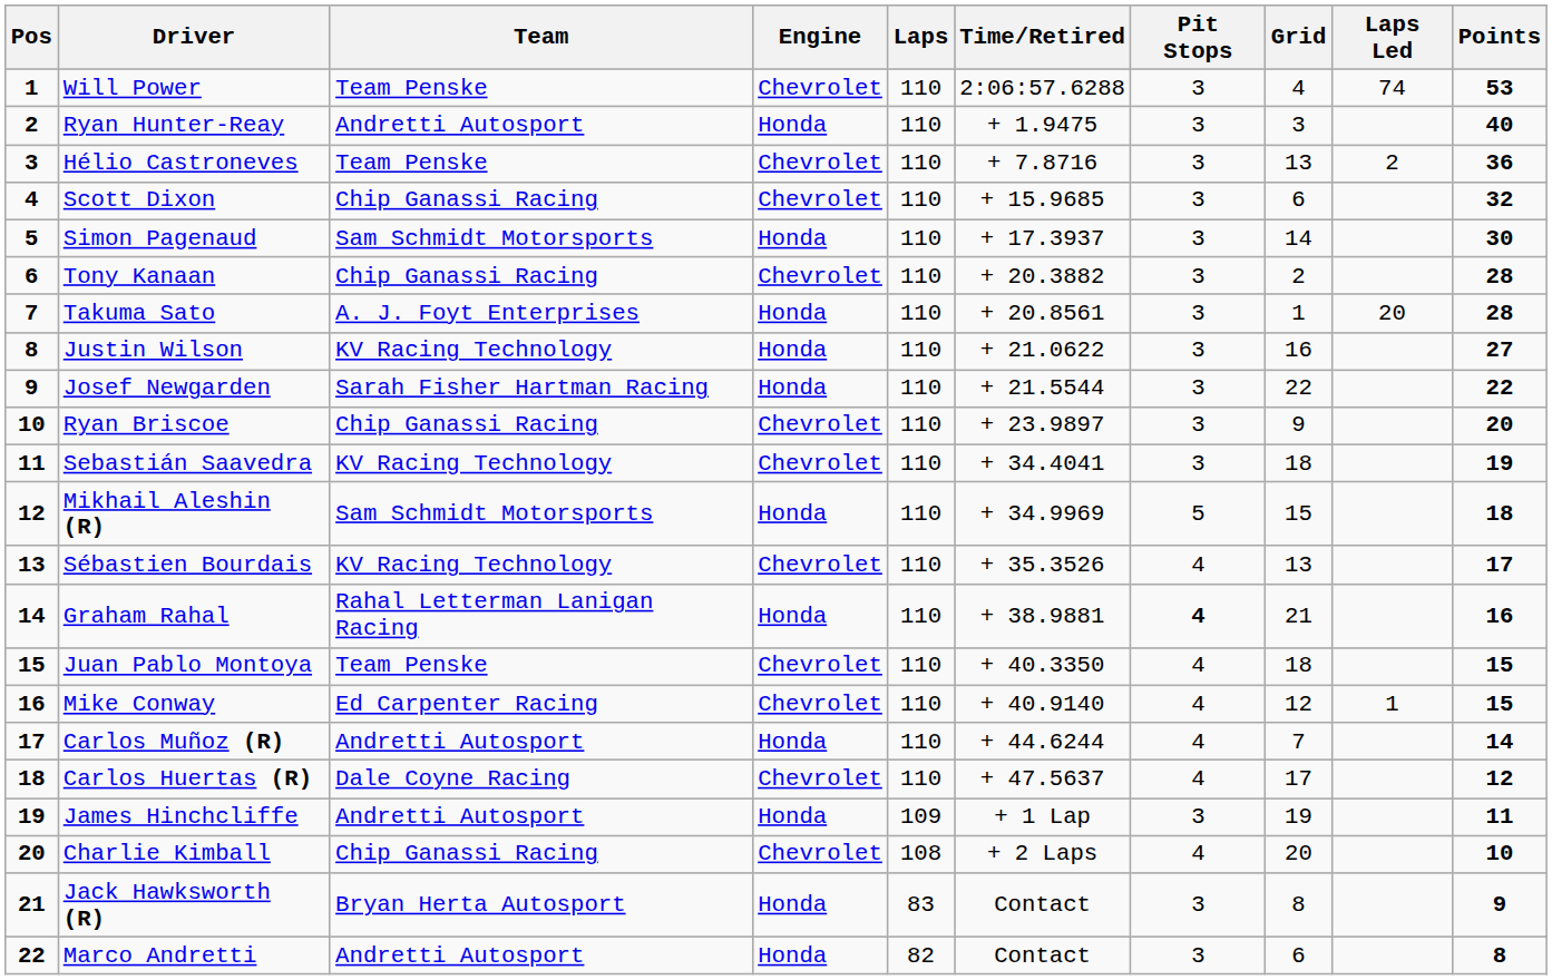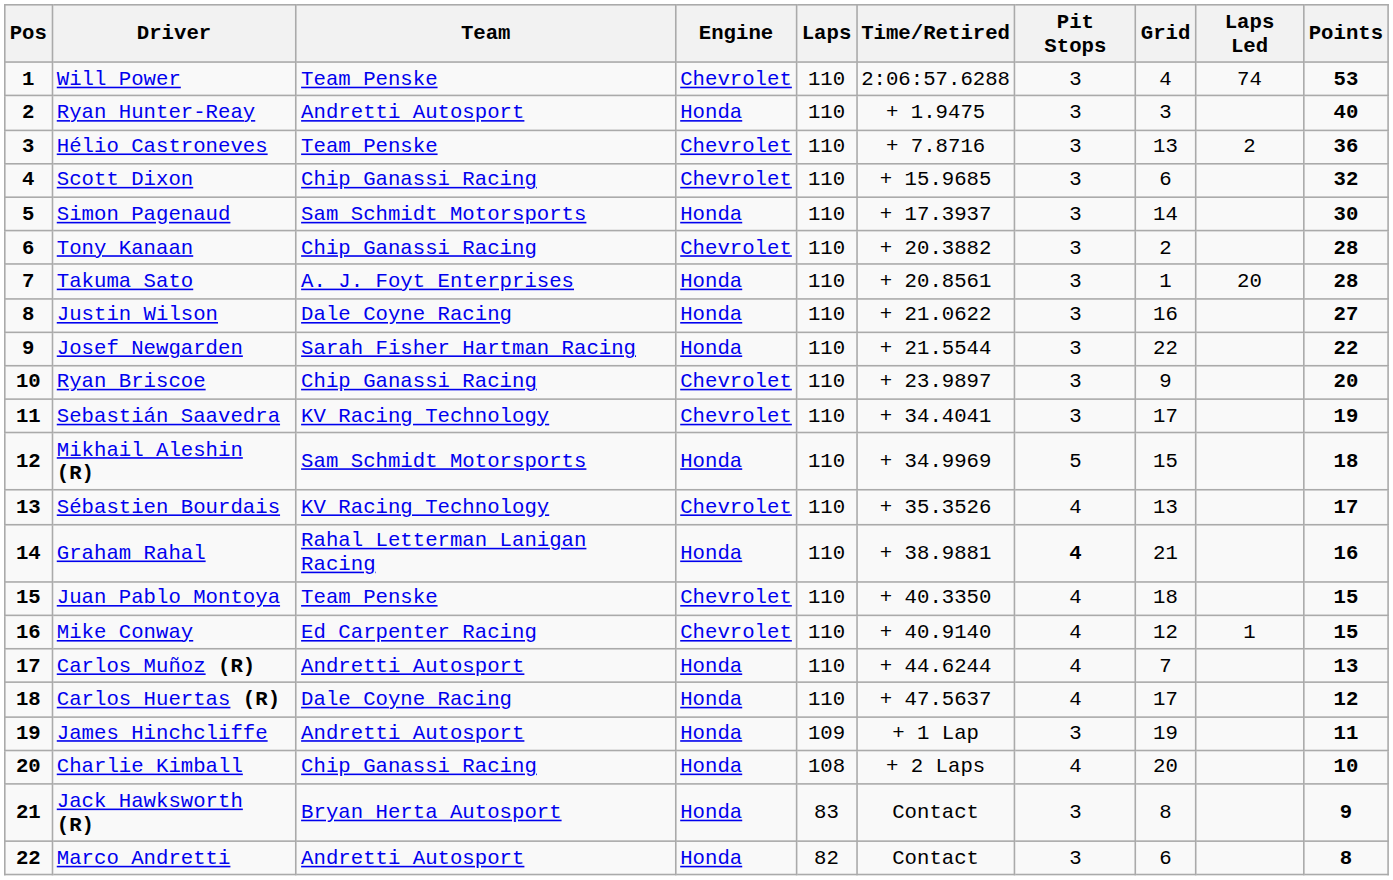 <table class="wikitable" "style=font-size=95%">
 <tr>
 <th>Pos</th>
 <th>Driver</th>
 <th>Team</th>
 <th>Engine</th>
 <th>Laps</th>
 <th>Time/Retired</th>
 <th>Pit Stops</th>
 <th>Grid</th>
 <th>Laps Led</th>
 <th>Points</th>
 </tr>
 <tr>
 <td align="center"><strong>1</strong></td>
 <td> <a href='#'>Will Power</a></td>
 <td><a href='#'>Team Penske</a></td>
 <td><a href='#'>Chevrolet</a></td>
 <td align="center">110</td>
 <td align="center">2:06:57.6288</td>
 <td align="center">3</td>
 <td align="center">4</td>
 <td align="center">74</td>
 <td align="center"><strong>53</strong></td>
 </tr>
 <tr>
 <td align="center"><strong>2</strong></td>
 <td> <a href='#'>Ryan Hunter-Reay</a></td>
 <td><a href='#'>Andretti Autosport</a></td>
 <td><a href='#'>Honda</a></td>
 <td align="center">110</td>
 <td align="center">+ 1.9475</td>
 <td align="center">3</td>
 <td align="center">3</td>
 <td align="center"></td>
 <td align="center"><strong>40</strong></td>
 </tr>
 <tr>
 <td align="center"><strong>3</strong></td>
 <td> <a href='#'>Hélio Castroneves</a></td>
 <td><a href='#'>Team Penske</a></td>
 <td><a href='#'>Chevrolet</a></td>
 <td align="center">110</td>
 <td align="center">+ 7.8716</td>
 <td align="center">3</td>
 <td align="center">13</td>
 <td align="center">2</td>
 <td align="center"><strong>36</strong></td>
 </tr>
 <tr>
 <td align="center"><strong>4</strong></td>
 <td> <a href='#'>Scott Dixon</a></td>
 <td><a href='#'>Chip Ganassi Racing</a></td>
 <td><a href='#'>Chevrolet</a></td>
 <td align="center">110</td>
 <td align="center">+ 15.9685</td>
 <td align="center">3</td>
 <td align="center">6</td>
 <td align="center"></td>
 <td align="center"><strong>32</strong></td>
 </tr>
 <tr>
 <td align="center"><strong>5</strong></td>
 <td> <a href='#'>Simon Pagenaud</a></td>
 <td><a href='#'>Sam Schmidt Motorsports</a></td>
 <td><a href='#'>Honda</a></td>
 <td align="center">110</td>
 <td align="center">+ 17.3937</td>
 <td align="center">3</td>
 <td align="center">14</td>
 <td align="center"></td>
 <td align="center"><strong>30</strong></td>
 </tr>
 <tr>
 <td align="center"><strong>6</strong></td>
 <td> <a href='#'>Tony Kanaan</a></td>
 <td><a href='#'>Chip Ganassi Racing</a></td>
 <td><a href='#'>Chevrolet</a></td>
 <td align="center">110</td>
 <td align="center">+ 20.3882</td>
 <td align="center">3</td>
 <td align="center">2</td>
 <td align="center"></td>
 <td align="center"><strong>28</strong></td>
 </tr>
 <tr>
 <td align="center"><strong>7</strong></td>
 <td> <a href='#'>Takuma Sato</a></td>
 <td><a href='#'>A. J. Foyt Enterprises</a></td>
 <td><a href='#'>Honda</a></td>
 <td align="center">110</td>
 <td align="center">+ 20.8561</td>
 <td align="center">3</td>
 <td align="center">1</td>
 <td align="center">20</td>
 <td align="center"><strong>28</strong></td>
 </tr>
 <tr>
 <td align="center"><strong>8</strong></td>
 <td> <a href='#'>Justin Wilson</a></td>
-<td><a href='#'>KV Racing Technology</a></td>
+<td><a href='#'>Dale Coyne Racing</a></td>
 <td><a href='#'>Honda</a></td>
 <td align="center">110</td>
 <td align="center">+ 21.0622</td>
 <td align="center">3</td>
 <td align="center">16</td>
 <td align="center"></td>
 <td align="center"><strong>27</strong></td>
 </tr>
 <tr>
 <td align="center"><strong>9</strong></td>
 <td> <a href='#'>Josef Newgarden</a></td>
 <td><a href='#'>Sarah Fisher Hartman Racing</a></td>
 <td><a href='#'>Honda</a></td>
 <td align="center">110</td>
 <td align="center">+ 21.5544</td>
 <td align="center">3</td>
 <td align="center">22</td>
 <td align="center"></td>
 <td align="center"><strong>22</strong></td>
 </tr>
 <tr>
 <td align="center"><strong>10</strong></td>
 <td> <a href='#'>Ryan Briscoe</a></td>
 <td><a href='#'>Chip Ganassi Racing</a></td>
 <td><a href='#'>Chevrolet</a></td>
 <td align="center">110</td>
 <td align="center">+ 23.9897</td>
 <td align="center">3</td>
 <td align="center">9</td>
 <td align="center"></td>
 <td align="center"><strong>20</strong></td>
 </tr>
 <tr>
 <td align="center"><strong>11</strong></td>
 <td> <a href='#'>Sebastián Saavedra</a></td>
 <td><a href='#'>KV Racing Technology</a></td>
 <td><a href='#'>Chevrolet</a></td>
 <td align="center">110</td>
 <td align="center">+ 34.4041</td>
 <td align="center">3</td>
-<td align="center">18</td>
+<td align="center">17</td>
 <td align="center"></td>
 <td align="center"><strong>19</strong></td>
 </tr>
 <tr>
 <td align="center"><strong>12</strong></td>
 <td> <a href='#'>Mikhail Aleshin</a> <strong>(R)</strong></td>
 <td><a href='#'>Sam Schmidt Motorsports</a></td>
 <td><a href='#'>Honda</a></td>
 <td align="center">110</td>
 <td align="center">+ 34.9969</td>
 <td align="center">5</td>
 <td align="center">15</td>
 <td align="center"></td>
 <td align="center"><strong>18</strong></td>
 </tr>
 <tr>
 <td align="center"><strong>13</strong></td>
 <td> <a href='#'>Sébastien Bourdais</a></td>
 <td><a href='#'>KV Racing Technology</a></td>
 <td><a href='#'>Chevrolet</a></td>
 <td align="center">110</td>
 <td align="center">+ 35.3526</td>
 <td align="center">4</td>
 <td align="center">13</td>
 <td align="center"></td>
 <td align="center"><strong>17</strong></td>
 </tr>
 <tr>
 <td align="center"><strong>14</strong></td>
 <td> <a href='#'>Graham Rahal</a></td>
 <td><a href='#'>Rahal Letterman Lanigan Racing</a></td>
 <td><a href='#'>Honda</a></td>
 <td align="center">110</td>
 <td align="center">+ 38.9881</td>
 <td align="center"><strong>4</strong></td>
 <td align="center">21</td>
 <td align="center"></td>
 <td align="center"><strong>16</strong></td>
 </tr>
 <tr>
 <td align="center"><strong>15</strong></td>
 <td> <a href='#'>Juan Pablo Montoya</a></td>
 <td><a href='#'>Team Penske</a></td>
 <td><a href='#'>Chevrolet</a></td>
 <td align="center">110</td>
 <td align="center">+ 40.3350</td>
 <td align="center">4</td>
 <td align="center">18</td>
 <td align="center"></td>
 <td align="center"><strong>15</strong></td>
 </tr>
 <tr>
 <td align="center"><strong>16</strong></td>
 <td> <a href='#'>Mike Conway</a></td>
 <td><a href='#'>Ed Carpenter Racing</a></td>
 <td><a href='#'>Chevrolet</a></td>
 <td align="center">110</td>
 <td align="center">+ 40.9140</td>
 <td align="center">4</td>
 <td align="center">12</td>
 <td align="center">1</td>
 <td align="center"><strong>15</strong></td>
 </tr>
 <tr>
 <td align="center"><strong>17</strong></td>
 <td> <a href='#'>Carlos Muñoz</a> <strong>(R)</strong></td>
 <td><a href='#'>Andretti Autosport</a></td>
 <td><a href='#'>Honda</a></td>
 <td align="center">110</td>
 <td align="center">+ 44.6244</td>
 <td align="center">4</td>
 <td align="center">7</td>
 <td align="center"></td>
-<td align="center"><strong>14</strong></td>
+<td align="center"><strong>13</strong></td>
 </tr>
 <tr>
 <td align="center"><strong>18</strong></td>
 <td> <a href='#'>Carlos Huertas</a> <strong>(R)</strong></td>
 <td><a href='#'>Dale Coyne Racing</a></td>
-<td><a href='#'>Chevrolet</a></td>
+<td><a href='#'>Honda</a></td>
 <td align="center">110</td>
 <td align="center">+ 47.5637</td>
 <td align="center">4</td>
 <td align="center">17</td>
 <td align="center"></td>
 <td align="center"><strong>12</strong></td>
 </tr>
 <tr>
 <td align="center"><strong>19</strong></td>
 <td> <a href='#'>James Hinchcliffe</a></td>
 <td><a href='#'>Andretti Autosport</a></td>
 <td><a href='#'>Honda</a></td>
 <td align="center">109</td>
 <td align="center">+ 1 Lap</td>
 <td align="center">3</td>
 <td align="center">19</td>
 <td align="center"></td>
 <td align="center"><strong>11</strong></td>
 </tr>
 <tr>
 <td align="center"><strong>20</strong></td>
 <td> <a href='#'>Charlie Kimball</a></td>
 <td><a href='#'>Chip Ganassi Racing</a></td>
-<td><a href='#'>Chevrolet</a></td>
+<td><a href='#'>Honda</a></td>
 <td align="center">108</td>
 <td align="center">+ 2 Laps</td>
 <td align="center">4</td>
 <td align="center">20</td>
 <td align="center"></td>
 <td align="center"><strong>10</strong></td>
 </tr>
 <tr>
 <td align="center"><strong>21</strong></td>
 <td> <a href='#'>Jack Hawksworth</a> <strong>(R)</strong></td>
 <td><a href='#'>Bryan Herta Autosport</a></td>
 <td><a href='#'>Honda</a></td>
 <td align="center">83</td>
 <td align="center">Contact</td>
 <td align="center">3</td>
 <td align="center">8</td>
 <td align="center"></td>
 <td align="center"><strong>9</strong></td>
 </tr>
 <tr>
 <td align="center"><strong>22</strong></td>
 <td> <a href='#'>Marco Andretti</a></td>
 <td><a href='#'>Andretti Autosport</a></td>
 <td><a href='#'>Honda</a></td>
 <td align="center">82</td>
 <td align="center">Contact</td>
 <td align="center">3</td>
 <td align="center">6</td>
 <td align="center"></td>
 <td align="center"><strong>8</strong></td>
 </tr>
 </table>
